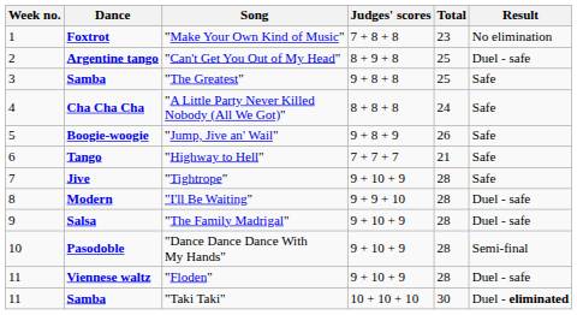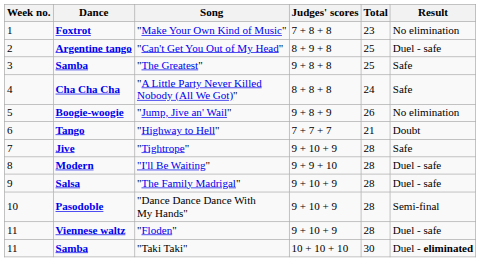 <table class="wikitable">
 <tr>
 <th>Week no.</th>
 <th>Dance</th>
 <th>Song</th>
 <th>Judges' scores</th>
 <th>Total</th>
 <th>Result</th>
 </tr>
 <tr>
 <td>1</td>
 <td><strong><a href='#'>Foxtrot</a></strong></td>
 <td>"<a href='#'>Make Your Own Kind of Music</a>"</td>
 <td>7 + 8 + 8</td>
 <td>23</td>
 <td>No elimination</td>
 </tr>
 <tr>
 <td>2</td>
 <td><strong><a href='#'>Argentine tango</a></strong></td>
 <td>"<a href='#'>Can't Get You Out of My Head</a>"</td>
 <td>8 + 9 + 8</td>
 <td>25</td>
 <td>Duel - safe</td>
 </tr>
 <tr>
 <td>3</td>
 <td><strong><a href='#'>Samba</a></strong></td>
 <td>"<a href='#'>The Greatest</a>"</td>
 <td>9 + 8 + 8</td>
 <td>25</td>
 <td>Safe</td>
 </tr>
 <tr>
 <td>4</td>
 <td><strong><a href='#'>Cha Cha Cha</a></strong></td>
 <td>"<a href='#'>A Little Party Never Killed</a><br><a href='#'>Nobody (All We Got)</a>"</td>
 <td>8 + 8 + 8</td>
 <td>24</td>
 <td>Safe</td>
 </tr>
 <tr>
 <td>5</td>
 <td><strong><a href='#'>Boogie-woogie</a></strong></td>
 <td>"<a href='#'>Jump, Jive an' Wail</a>"</td>
 <td>9 + 8 + 9</td>
 <td>26</td>
-<td>Safe</td>
+<td>No elimination</td>
 </tr>
 <tr>
 <td>6</td>
 <td><strong><a href='#'>Tango</a></strong></td>
 <td>"<a href='#'>Highway to Hell</a>"</td>
 <td>7 + 7 + 7</td>
 <td>21</td>
-<td>Safe</td>
+<td>Doubt</td>
 </tr>
 <tr>
 <td>7</td>
 <td><strong><a href='#'>Jive</a></strong></td>
 <td>"<a href='#'>Tightrope</a>"</td>
 <td>9 + 10 + 9</td>
 <td>28</td>
 <td>Safe</td>
 </tr>
 <tr>
 <td>8</td>
 <td><strong><a href='#'>Modern</a></strong></td>
 <td><a href='#'>"I'll Be Waiting</a>"</td>
 <td>9 + 9 + 10</td>
 <td>28</td>
 <td>Duel - safe</td>
 </tr>
 <tr>
 <td>9</td>
 <td><strong><a href='#'>Salsa</a></strong></td>
 <td>"<a href='#'>The Family Madrigal</a>"</td>
 <td>9 + 10 + 9</td>
 <td>28</td>
 <td>Duel - safe</td>
 </tr>
 <tr>
 <td>10</td>
 <td><strong><a href='#'>Pasodoble</a></strong></td>
 <td>"Dance Dance Dance With<br>My Hands"</td>
 <td>9 + 10 + 9</td>
 <td>28</td>
 <td>Semi-final</td>
 </tr>
 <tr>
 <td>11</td>
 <td><strong><a href='#'>Viennese waltz</a></strong></td>
 <td>"<a href='#'>Floden</a>"</td>
 <td>9 + 10 + 9</td>
 <td>28</td>
 <td>Duel - safe</td>
 </tr>
 <tr>
 <td>11</td>
 <td><strong><a href='#'>Samba</a></strong></td>
 <td>"Taki Taki"</td>
 <td>10 + 10 + 10</td>
 <td>30</td>
 <td>Duel - <strong>eliminated</strong></td>
 </tr>
 </table>
